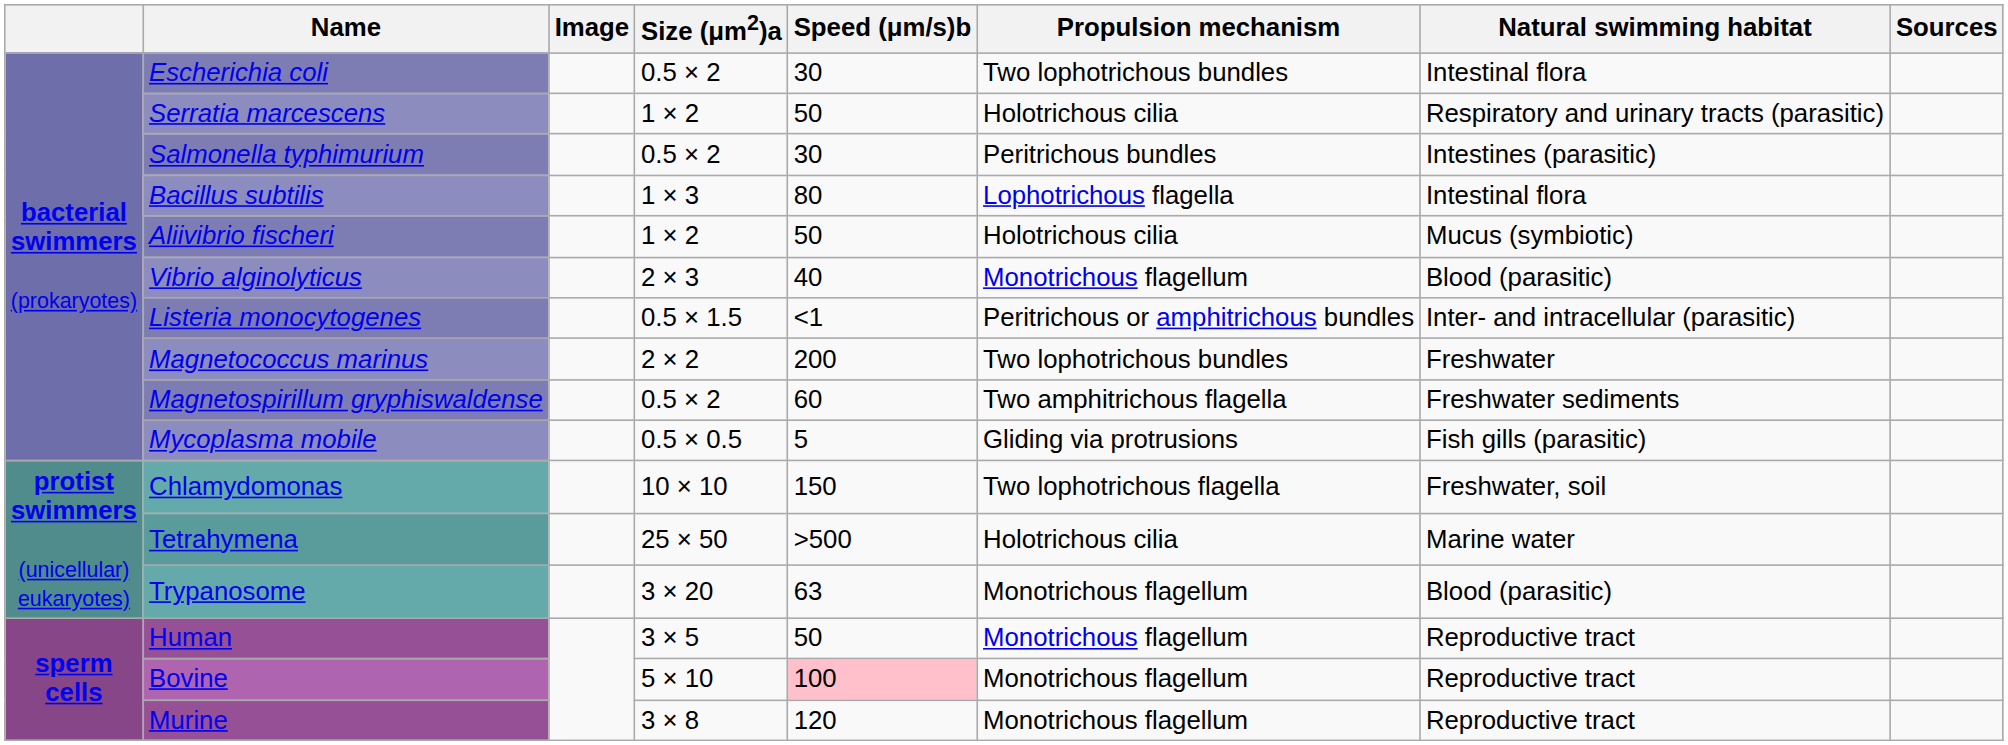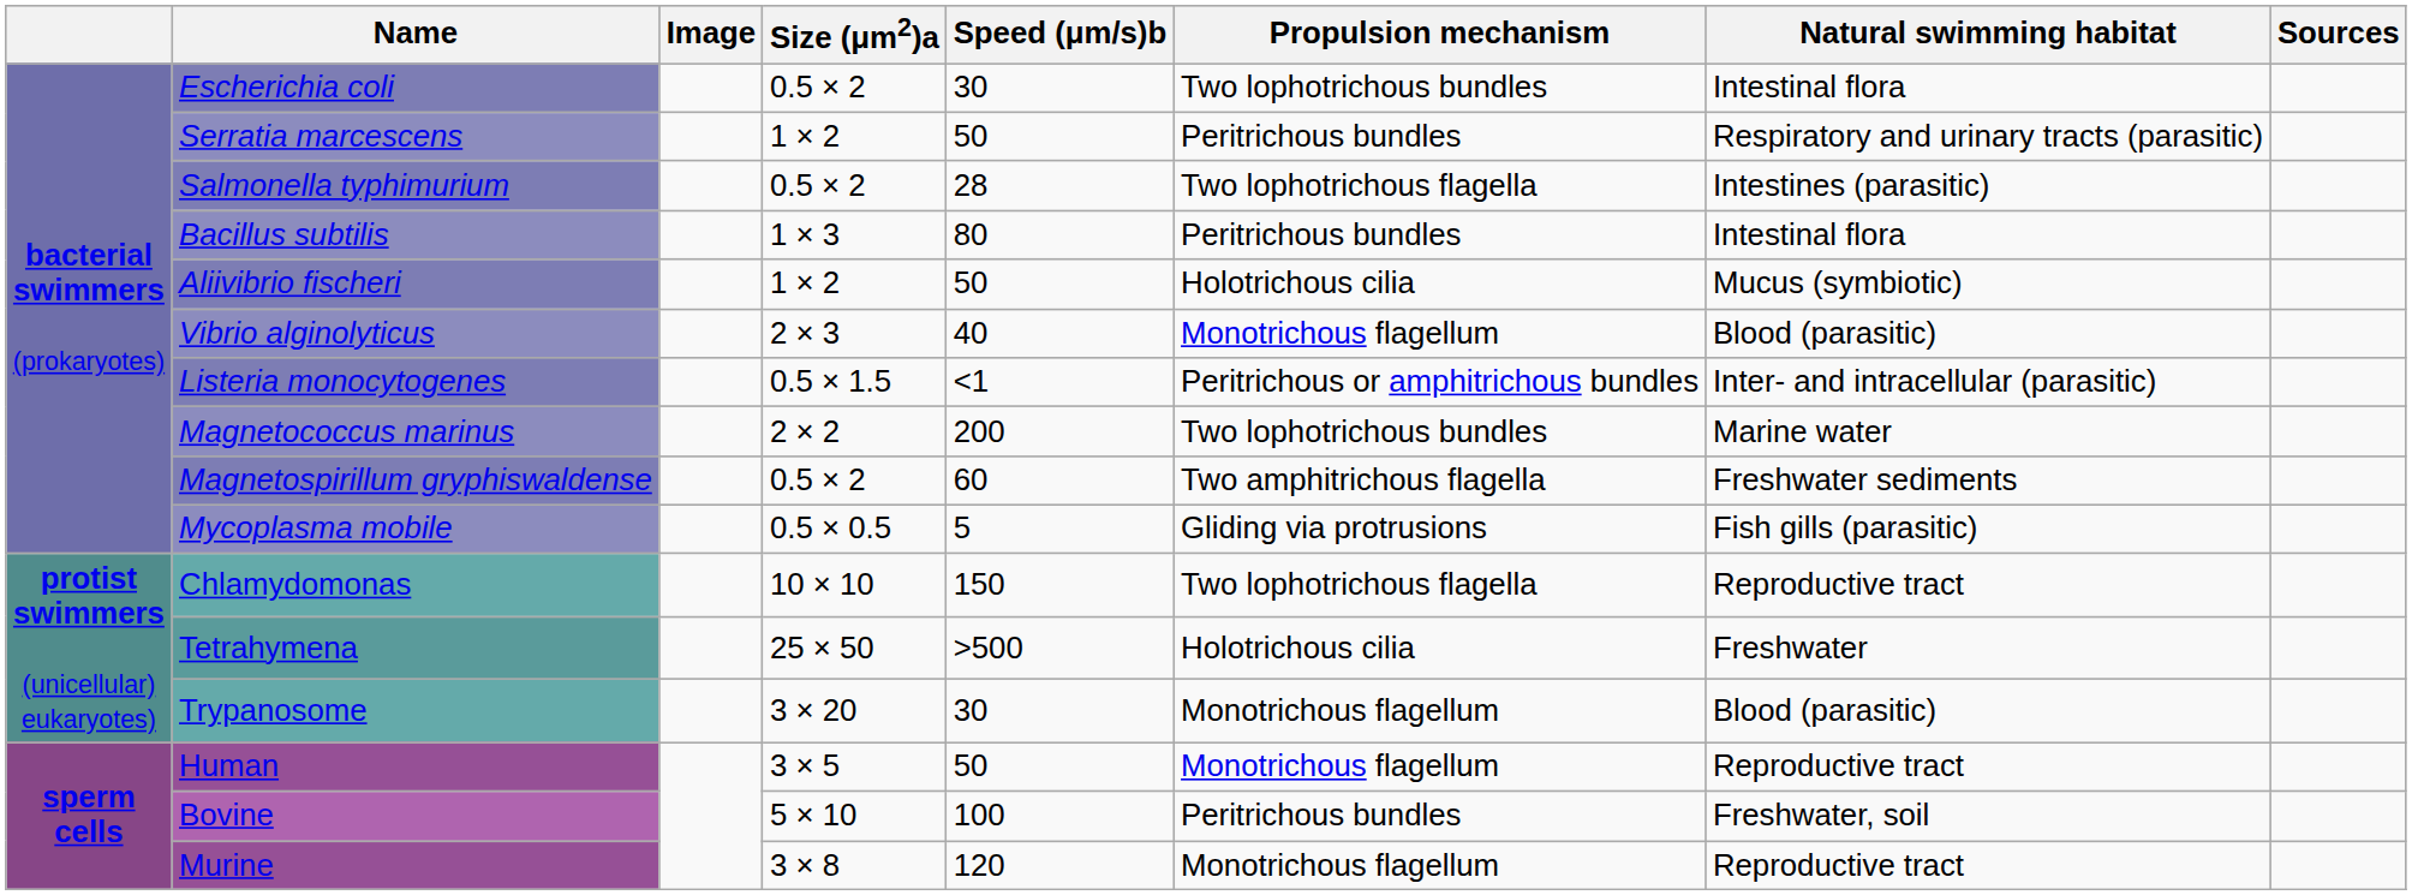 <table class="wikitable">
 <tr>
 <th></th>
 <th>Name</th>
 <th>Image</th>
 <th>Size (μm<sup>2</sup>)a</th>
 <th>Speed (μm/s)b</th>
 <th>Propulsion mechanism</th>
 <th>Natural swimming habitat</th>
 <th>Sources</th>
 </tr>
 <tr>
 <td rowspan=10 align=center style=background:rgb(110,110,170)><a href='#'><span><strong>bacterial</strong><br><strong>swimmers</strong></span></a><br><br><a href='#'><span><small>(prokaryotes)</small></span></a></td>
 <td style=background:rgb(125,125,180)><a href='#'><span><em>Escherichia coli</em></span></a></td>
 <td></td>
 <td>0.5 × 2</td>
 <td>30</td>
 <td>Two lophotrichous bundles</td>
 <td>Intestinal flora</td>
 <td></td>
 </tr>
 <tr>
 <td style=background:rgb(140,140,190)><a href='#'><span><em>Serratia marcescens</em></span></a></td>
 <td></td>
 <td>1 × 2</td>
 <td>50</td>
-<td>Holotrichous cilia</td>
+<td>Peritrichous bundles</td>
 <td>Respiratory and urinary tracts (parasitic)</td>
 <td></td>
 </tr>
 <tr>
 <td style=background:rgb(125,125,180)><a href='#'><span><em>Salmonella typhimurium</em></span></a></td>
 <td></td>
 <td>0.5 × 2</td>
-<td>30</td>
-<td>Peritrichous bundles</td>
+<td>28</td>
+<td>Two lophotrichous flagella</td>
 <td>Intestines (parasitic)</td>
 <td></td>
 </tr>
 <tr>
 <td style=background:rgb(140,140,190)><a href='#'><span><em>Bacillus subtilis</em></span></a></td>
 <td></td>
 <td>1 × 3</td>
 <td>80</td>
-<td><a href='#'>Lophotrichous</a> flagella</td>
+<td>Peritrichous bundles</td>
 <td>Intestinal flora</td>
 <td></td>
 </tr>
 <tr>
 <td style=background:rgb(125,125,180)><a href='#'><span><em>Aliivibrio fischeri</em></span></a></td>
 <td></td>
 <td>1 × 2</td>
 <td>50</td>
 <td>Holotrichous cilia</td>
 <td>Mucus (symbiotic)</td>
 <td></td>
 </tr>
 <tr>
 <td style=background:rgb(140,140,190)><a href='#'><span><em>Vibrio alginolyticus</em></span></a></td>
 <td></td>
 <td>2 × 3</td>
 <td>40</td>
 <td><a href='#'>Monotrichous</a> flagellum</td>
 <td>Blood (parasitic)</td>
 <td></td>
 </tr>
 <tr>
 <td style=background:rgb(125,125,180)><a href='#'><span><em>Listeria monocytogenes</em></span></a></td>
 <td></td>
 <td>0.5 × 1.5</td>
 <td><1</td>
 <td>Peritrichous or <a href='#'>amphitrichous</a> bundles</td>
 <td>Inter- and intracellular (parasitic)</td>
 <td></td>
 </tr>
 <tr>
 <td style=background:rgb(140,140,190)><a href='#'><span><em>Magnetococcus marinus</em></span></a></td>
 <td></td>
 <td>2 × 2</td>
 <td>200</td>
 <td>Two lophotrichous bundles</td>
-<td>Freshwater</td>
+<td>Marine water</td>
 <td></td>
 </tr>
 <tr>
 <td style=background:rgb(125,125,180)><a href='#'><span><em>Magnetospirillum gryphiswaldense</em></span></a></td>
 <td></td>
 <td>0.5 × 2</td>
 <td>60</td>
 <td>Two amphitrichous flagella</td>
 <td>Freshwater sediments</td>
 <td></td>
 </tr>
 <tr>
 <td style=background:rgb(140,140,190)><a href='#'><span><em>Mycoplasma mobile</em></span></a></td>
 <td></td>
 <td>0.5 × 0.5</td>
 <td>5</td>
 <td>Gliding via protrusions</td>
 <td>Fish gills (parasitic)</td>
 <td></td>
 </tr>
 <tr>
 <td rowspan=3 align=center style=background:rgb(80,140,140)><a href='#'><span><strong>protist</strong><br><strong>swimmers</strong></span></a><br><br><a href='#'><span><small>(unicellular)</small></span></a><br><a href='#'><span><small>eukaryotes)</small></span></a></td>
 <td style=background:rgb(100,170,170)><a href='#'><span>Chlamydomonas</span></a></td>
 <td></td>
 <td>10 × 10</td>
 <td>150</td>
 <td>Two lophotrichous flagella</td>
-<td>Freshwater, soil</td>
+<td>Reproductive tract</td>
 <td></td>
 </tr>
 <tr>
 <td style=background:rgb(90,155,155)><a href='#'><span>Tetrahymena</span></a></td>
 <td></td>
 <td>25 × 50</td>
 <td>>500</td>
 <td>Holotrichous cilia</td>
-<td>Marine water</td>
+<td>Freshwater</td>
 <td></td>
 </tr>
 <tr>
 <td style=background:rgb(100,170,170)><a href='#'><span>Trypanosome</span></a></td>
 <td></td>
 <td>3 × 20</td>
-<td>63</td>
+<td>30</td>
 <td>Monotrichous flagellum</td>
 <td>Blood (parasitic)</td>
 <td></td>
 </tr>
 <tr>
 <td rowspan=3 align=center style=background:rgb(135,70,135)><a href='#'><span><strong>sperm</strong><br><strong>cells</strong></span></a></td>
 <td style=background:rgb(150,80,150)><a href='#'><span>Human</span></a></td>
 <td rowspan=3></td>
 <td>3 × 5</td>
 <td>50</td>
 <td><a href='#'>Monotrichous</a> flagellum</td>
 <td>Reproductive tract</td>
 <td></td>
 </tr>
 <tr>
 <td style=background:rgb(175,100,175)><a href='#'><span>Bovine</span></a></td>
 <td>5 × 10</td>
-<td style="background: pink;">100</td>
-<td>Monotrichous flagellum</td>
-<td>Reproductive tract</td>
+<td>100</td>
+<td>Peritrichous bundles</td>
+<td>Freshwater, soil</td>
 <td></td>
 </tr>
 <tr>
 <td style=background:rgb(150,80,150)><a href='#'><span>Murine</span></a></td>
 <td>3 × 8</td>
 <td>120</td>
 <td>Monotrichous flagellum</td>
 <td>Reproductive tract</td>
 <td></td>
 </tr>
 <tr>
 </tr>
 </table>
